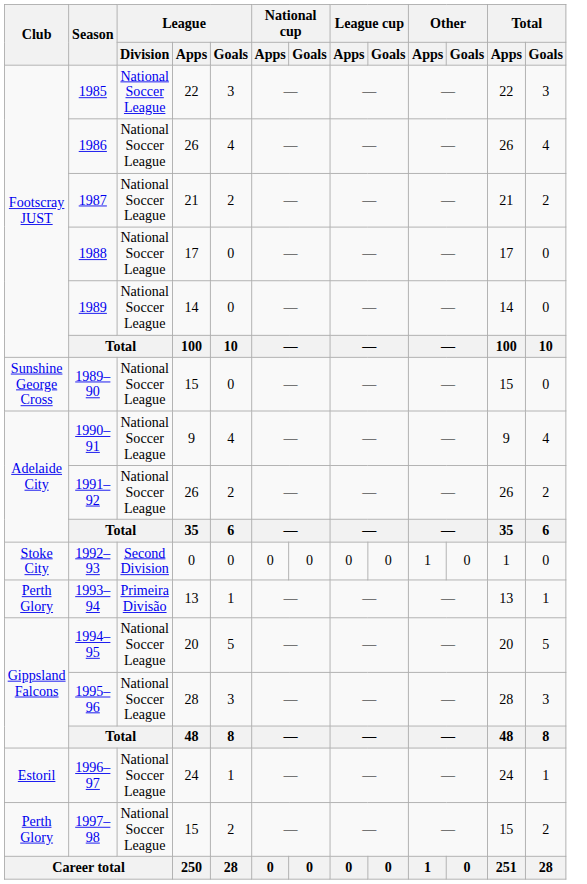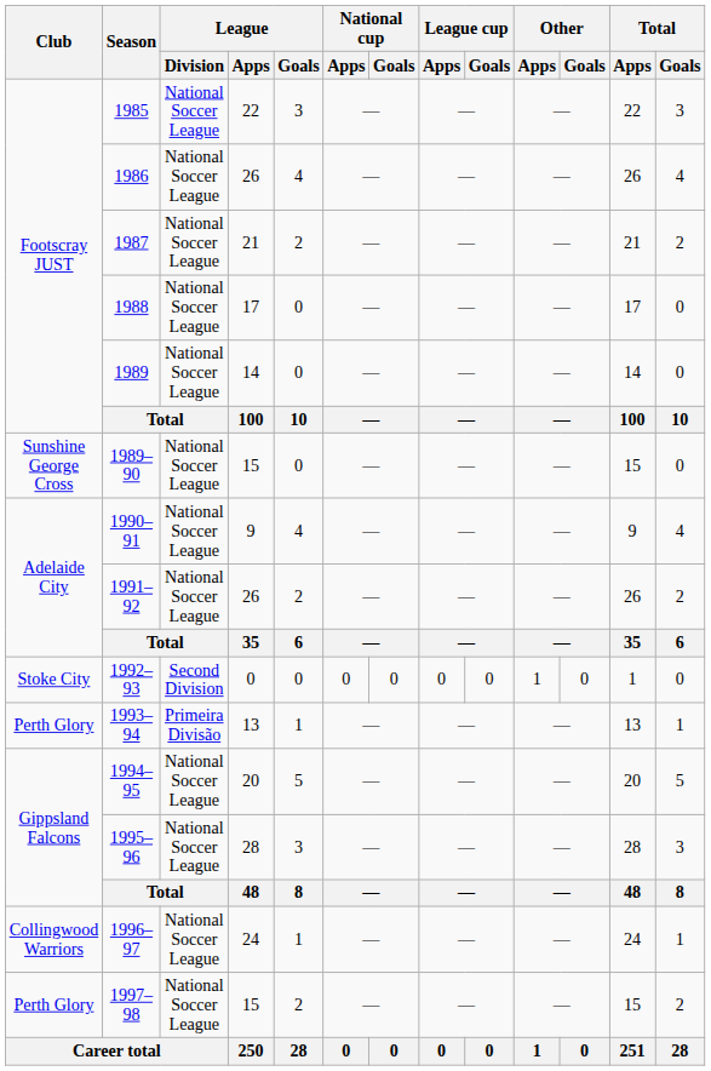 <table class="wikitable" style="text-align:center">
 <tr>
 <th rowspan="2">Club</th>
 <th rowspan="2">Season</th>
 <th colspan="3">League</th>
 <th colspan="2">National cup</th>
 <th colspan="2">League cup</th>
 <th colspan="2">Other</th>
 <th colspan="2">Total</th>
 </tr>
 <tr>
 <th>Division</th>
 <th>Apps</th>
 <th>Goals</th>
 <th>Apps</th>
 <th>Goals</th>
 <th>Apps</th>
 <th>Goals</th>
 <th>Apps</th>
 <th>Goals</th>
 <th>Apps</th>
 <th>Goals</th>
 </tr>
 <tr>
 <td rowspan="6"><a href='#'>Footscray JUST</a></td>
 <td><a href='#'>1985</a></td>
 <td><a href='#'>National Soccer League</a></td>
 <td>22</td>
 <td>3</td>
 <td colspan="2">—</td>
 <td colspan="2">—</td>
 <td colspan="2">—</td>
 <td>22</td>
 <td>3</td>
 </tr>
 <tr>
 <td><a href='#'>1986</a></td>
 <td>National Soccer League</td>
 <td>26</td>
 <td>4</td>
 <td colspan="2">—</td>
 <td colspan="2">—</td>
 <td colspan="2">—</td>
 <td>26</td>
 <td>4</td>
 </tr>
 <tr>
 <td><a href='#'>1987</a></td>
 <td>National Soccer League</td>
 <td>21</td>
 <td>2</td>
 <td colspan="2">—</td>
 <td colspan="2">—</td>
 <td colspan="2">—</td>
 <td>21</td>
 <td>2</td>
 </tr>
 <tr>
 <td><a href='#'>1988</a></td>
 <td>National Soccer League</td>
 <td>17</td>
 <td>0</td>
 <td colspan="2">—</td>
 <td colspan="2">—</td>
 <td colspan="2">—</td>
 <td>17</td>
 <td>0</td>
 </tr>
 <tr>
 <td><a href='#'>1989</a></td>
 <td>National Soccer League</td>
 <td>14</td>
 <td>0</td>
 <td colspan="2">—</td>
 <td colspan="2">—</td>
 <td colspan="2">—</td>
 <td>14</td>
 <td>0</td>
 </tr>
 <tr>
 <th colspan="2">Total</th>
 <th>100</th>
 <th>10</th>
 <th colspan="2">—</th>
 <th colspan="2">—</th>
 <th colspan="2">—</th>
 <th>100</th>
 <th>10</th>
 </tr>
 <tr>
 <td><a href='#'>Sunshine George Cross</a></td>
 <td><a href='#'>1989–90</a></td>
 <td>National Soccer League</td>
 <td>15</td>
 <td>0</td>
 <td colspan="2">—</td>
 <td colspan="2">—</td>
 <td colspan="2">—</td>
 <td>15</td>
 <td>0</td>
 </tr>
 <tr>
 <td rowspan="3"><a href='#'>Adelaide City</a></td>
 <td><a href='#'>1990–91</a></td>
 <td>National Soccer League</td>
 <td>9</td>
 <td>4</td>
 <td colspan="2">—</td>
 <td colspan="2">—</td>
 <td colspan="2">—</td>
 <td>9</td>
 <td>4</td>
 </tr>
 <tr>
 <td><a href='#'>1991–92</a></td>
 <td>National Soccer League</td>
 <td>26</td>
 <td>2</td>
 <td colspan="2">—</td>
 <td colspan="2">—</td>
 <td colspan="2">—</td>
 <td>26</td>
 <td>2</td>
 </tr>
 <tr>
 <th colspan="2">Total</th>
 <th>35</th>
 <th>6</th>
 <th colspan="2">—</th>
 <th colspan="2">—</th>
 <th colspan="2">—</th>
 <th>35</th>
 <th>6</th>
 </tr>
 <tr>
 <td><a href='#'>Stoke City</a></td>
 <td><a href='#'>1992–93</a></td>
 <td><a href='#'>Second Division</a></td>
 <td>0</td>
 <td>0</td>
 <td>0</td>
 <td>0</td>
 <td>0</td>
 <td>0</td>
 <td>1</td>
 <td>0</td>
 <td>1</td>
 <td>0</td>
 </tr>
 <tr>
 <td><a href='#'>Perth Glory</a></td>
 <td><a href='#'>1993–94</a></td>
 <td><a href='#'>Primeira Divisão</a></td>
 <td>13</td>
 <td>1</td>
 <td colspan="2">—</td>
 <td colspan="2">—</td>
 <td colspan="2">—</td>
 <td>13</td>
 <td>1</td>
 </tr>
 <tr>
 <td rowspan="3"><a href='#'>Gippsland Falcons</a></td>
 <td><a href='#'>1994–95</a></td>
 <td>National Soccer League</td>
 <td>20</td>
 <td>5</td>
 <td colspan="2">—</td>
 <td colspan="2">—</td>
 <td colspan="2">—</td>
 <td>20</td>
 <td>5</td>
 </tr>
 <tr>
 <td><a href='#'>1995–96</a></td>
 <td>National Soccer League</td>
 <td>28</td>
 <td>3</td>
 <td colspan="2">—</td>
 <td colspan="2">—</td>
 <td colspan="2">—</td>
 <td>28</td>
 <td>3</td>
 </tr>
 <tr>
 <th colspan="2">Total</th>
 <th>48</th>
 <th>8</th>
 <th colspan="2">—</th>
 <th colspan="2">—</th>
 <th colspan="2">—</th>
 <th>48</th>
 <th>8</th>
 </tr>
 <tr>
-<td><a href='#'>Estoril</a></td>
+<td><a href='#'>Collingwood Warriors</a></td>
 <td><a href='#'>1996–97</a></td>
 <td>National Soccer League</td>
 <td>24</td>
 <td>1</td>
 <td colspan="2">—</td>
 <td colspan="2">—</td>
 <td colspan="2">—</td>
 <td>24</td>
 <td>1</td>
 </tr>
 <tr>
 <td><a href='#'>Perth Glory</a></td>
 <td><a href='#'>1997–98</a></td>
 <td>National Soccer League</td>
 <td>15</td>
 <td>2</td>
 <td colspan="2">—</td>
 <td colspan="2">—</td>
 <td colspan="2">—</td>
 <td>15</td>
 <td>2</td>
 </tr>
 <tr>
 <th colspan="3">Career total</th>
 <th>250</th>
 <th>28</th>
 <th>0</th>
 <th>0</th>
 <th>0</th>
 <th>0</th>
 <th>1</th>
 <th>0</th>
 <th>251</th>
 <th>28</th>
 </tr>
 </table>
